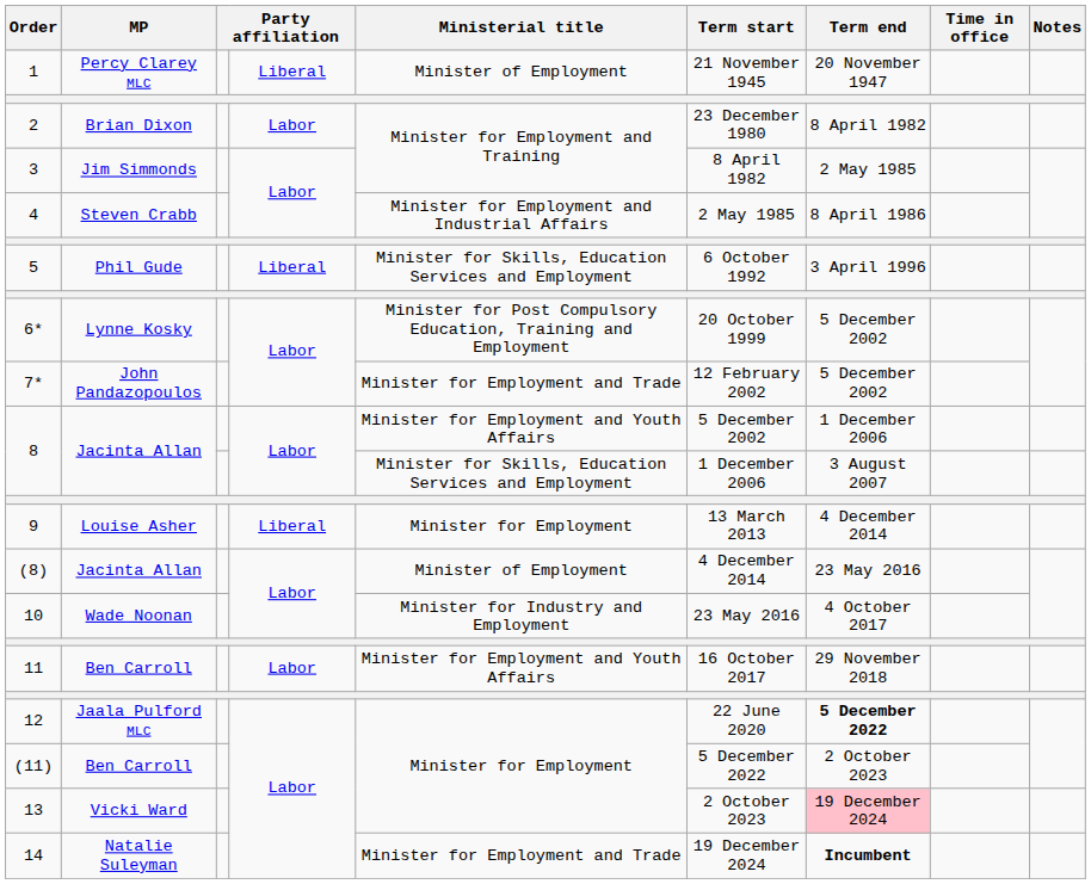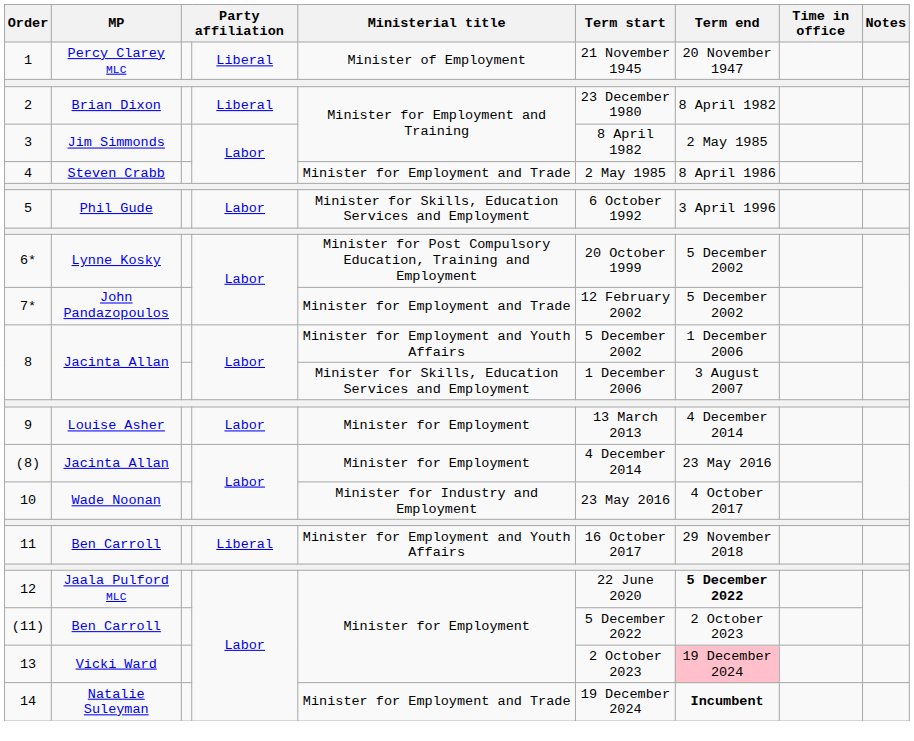 <table class="wikitable" style="text-align:center">
 <tr>
 <th>Order</th>
 <th>MP</th>
 <th colspan="2">Party affiliation</th>
 <th>Ministerial title</th>
 <th>Term start</th>
 <th>Term end</th>
 <th>Time in office</th>
 <th>Notes</th>
 </tr>
 <tr>
 <td>1</td>
 <td><a href='#'>Percy Clarey</a> <a href='#'><small>MLC</small></a></td>
 <td></td>
 <td><a href='#'>Liberal</a></td>
 <td>Minister of Employment</td>
 <td>21 November 1945</td>
 <td>20 November 1947</td>
 <td></td>
 <td></td>
 </tr>
 <tr>
 <th colspan="9"></th>
 </tr>
 <tr>
 <td>2</td>
 <td><a href='#'>Brian Dixon</a> </td>
 <td></td>
-<td><a href='#'>Labor</a></td>
+<td><a href='#'>Liberal</a></td>
 <td rowspan="2">Minister for Employment and Training</td>
 <td>23 December 1980</td>
 <td>8 April 1982</td>
 <td></td>
 <td></td>
 </tr>
 <tr>
 <td>3</td>
 <td><a href='#'>Jim Simmonds</a> </td>
 <td></td>
 <td rowspan="2"><a href='#'>Labor</a></td>
 <td>8 April 1982</td>
 <td>2 May 1985</td>
 <td></td>
 <td rowspan="2"></td>
 </tr>
 <tr>
 <td>4</td>
 <td><a href='#'>Steven Crabb</a> </td>
 <td></td>
-<td>Minister for Employment and Industrial Affairs</td>
+<td>Minister for Employment and Trade</td>
 <td>2 May 1985</td>
 <td>8 April 1986</td>
 <td></td>
 </tr>
 <tr>
 <th colspan="9"></th>
 </tr>
 <tr>
 <td>5</td>
 <td><a href='#'>Phil Gude</a> </td>
 <td></td>
-<td><a href='#'>Liberal</a></td>
+<td><a href='#'>Labor</a></td>
 <td>Minister for Skills, Education Services and Employment</td>
 <td>6 October 1992</td>
 <td>3 April 1996</td>
 <td></td>
 <td></td>
 </tr>
 <tr>
 <th colspan="9"></th>
 </tr>
 <tr>
 <td>6*</td>
 <td><a href='#'>Lynne Kosky</a> </td>
 <td></td>
 <td rowspan="2"><a href='#'>Labor</a></td>
 <td>Minister for Post Compulsory Education, Training and Employment</td>
 <td>20 October 1999</td>
 <td>5 December 2002</td>
 <td></td>
 <td rowspan="2"></td>
 </tr>
 <tr>
 <td>7*</td>
 <td><a href='#'>John Pandazopoulos</a> </td>
 <td></td>
 <td>Minister for Employment and Trade</td>
 <td>12 February 2002</td>
 <td>5 December 2002</td>
 <td></td>
 </tr>
 <tr>
 <td rowspan="2">8</td>
 <td rowspan="2"><a href='#'>Jacinta Allan</a> </td>
 <td></td>
 <td rowspan="2"><a href='#'>Labor</a></td>
 <td>Minister for Employment and Youth Affairs</td>
 <td>5 December 2002</td>
 <td>1 December 2006</td>
 <td></td>
 <td></td>
 </tr>
 <tr>
 <td></td>
 <td>Minister for Skills, Education Services and Employment</td>
 <td>1 December 2006</td>
 <td>3 August 2007</td>
 <td></td>
 <td></td>
 </tr>
 <tr>
 <th colspan="9"></th>
 </tr>
 <tr>
 <td>9</td>
 <td><a href='#'>Louise Asher</a> </td>
 <td></td>
-<td><a href='#'>Liberal</a></td>
+<td><a href='#'>Labor</a></td>
 <td>Minister for Employment</td>
 <td>13 March 2013</td>
 <td>4 December 2014</td>
 <td></td>
 <td></td>
 </tr>
 <tr>
 <td>(8)</td>
 <td><a href='#'>Jacinta Allan</a> </td>
 <td></td>
 <td rowspan="2"><a href='#'>Labor</a></td>
-<td>Minister of Employment</td>
+<td>Minister for Employment</td>
 <td>4 December 2014</td>
 <td>23 May 2016</td>
 <td></td>
 <td rowspan="2"></td>
 </tr>
 <tr>
 <td>10</td>
 <td><a href='#'>Wade Noonan</a> </td>
 <td></td>
 <td>Minister for Industry and Employment</td>
 <td>23 May 2016</td>
 <td>4 October 2017</td>
 <td></td>
 </tr>
 <tr>
 <th colspan="9"></th>
 </tr>
 <tr>
 <td>11</td>
 <td><a href='#'>Ben Carroll</a> </td>
 <td></td>
-<td><a href='#'>Labor</a></td>
+<td><a href='#'>Liberal</a></td>
 <td>Minister for Employment and Youth Affairs</td>
 <td>16 October 2017</td>
 <td>29 November 2018</td>
 <td></td>
 <td></td>
 </tr>
 <tr>
 <th colspan="9"></th>
 </tr>
 <tr>
 <td>12</td>
 <td><a href='#'>Jaala Pulford</a> <a href='#'><small>MLC</small></a></td>
 <td></td>
 <td rowspan="4"><a href='#'>Labor</a></td>
 <td rowspan="3">Minister for Employment</td>
 <td>22 June 2020</td>
 <td><strong>5 December 2022</strong></td>
 <td></td>
 <td rowspan="2"></td>
 </tr>
 <tr>
 <td>(11)</td>
 <td><a href='#'>Ben Carroll</a> </td>
 <td></td>
 <td>5 December 2022</td>
 <td>2 October 2023</td>
 <td></td>
 </tr>
 <tr>
 <td>13</td>
 <td><a href='#'>Vicki Ward</a> </td>
 <td></td>
 <td>2 October 2023</td>
 <td style="background: pink;">19 December 2024</td>
 <td></td>
 <td></td>
 </tr>
 <tr>
 <td>14</td>
 <td><a href='#'>Natalie Suleyman</a> </td>
 <td></td>
 <td>Minister for Employment and Trade</td>
 <td>19 December 2024</td>
 <td><strong>Incumbent</strong></td>
 <td></td>
 </tr>
 </table>
